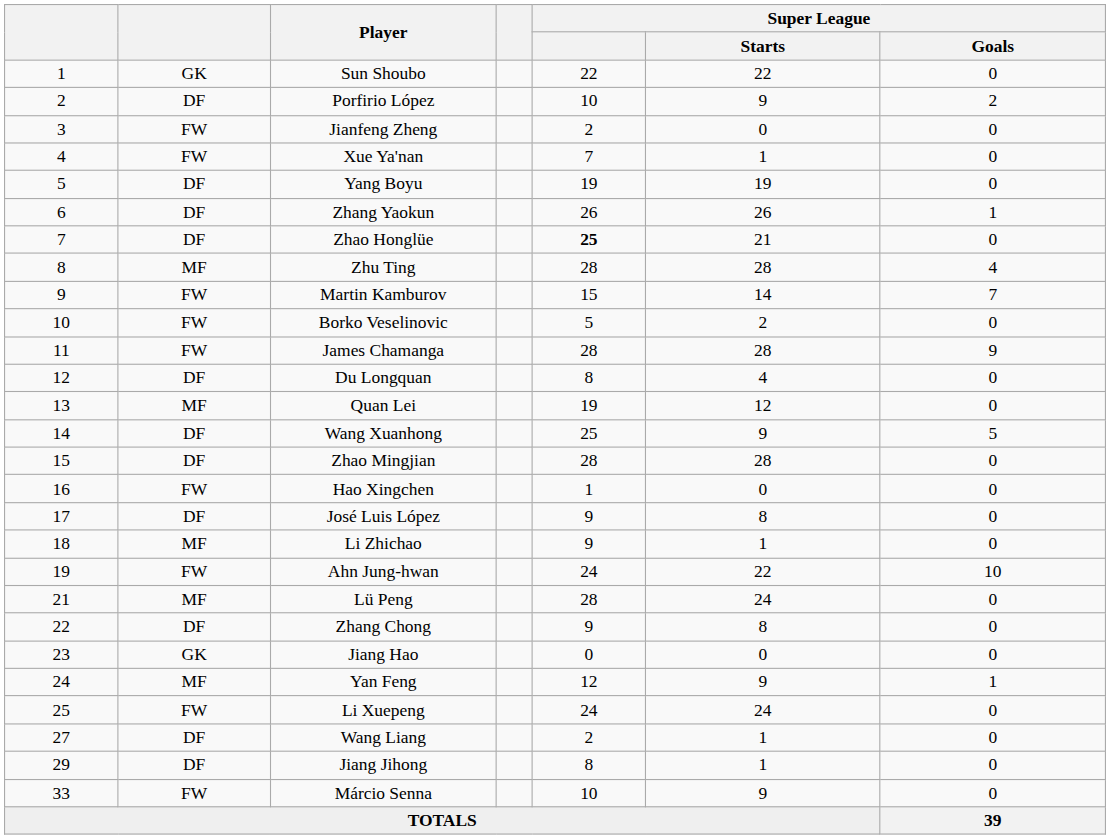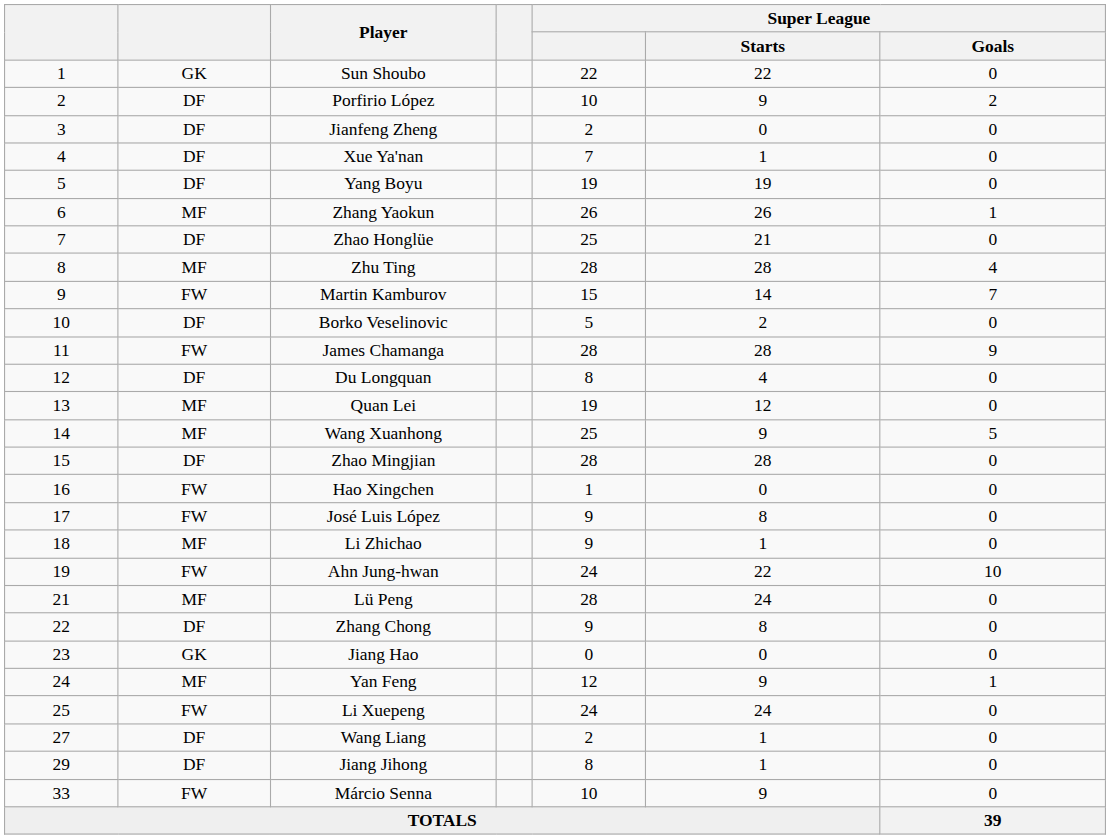 <table class="wikitable" width="80%" style="text-align:center">
 <tr>
 <th rowspan="2"></th>
 <th rowspan="2"></th>
 <th rowspan="2" width="200">Player</th>
 <th rowspan="2"></th>
 <th colspan="3" width="105">Super League</th>
 </tr>
 <tr>
 <th></th>
 <th>Starts</th>
 <th>Goals</th>
 </tr>
 <tr>
 <td>1</td>
 <td>GK</td>
 <td>Sun Shoubo</td>
 <td></td>
 <td>22</td>
 <td>22</td>
 <td>0</td>
 </tr>
 <tr>
 <td>2</td>
 <td>DF</td>
 <td>Porfirio López</td>
 <td></td>
 <td>10</td>
 <td>9</td>
 <td>2</td>
 </tr>
 <tr>
 <td>3</td>
-<td>FW</td>
+<td>DF</td>
 <td>Jianfeng Zheng</td>
 <td></td>
 <td>2</td>
 <td>0</td>
 <td>0</td>
 </tr>
 <tr>
 <td>4</td>
-<td>FW</td>
+<td>DF</td>
 <td>Xue Ya'nan</td>
 <td></td>
 <td>7</td>
 <td>1</td>
 <td>0</td>
 </tr>
 <tr>
 <td>5</td>
 <td>DF</td>
 <td>Yang Boyu</td>
 <td></td>
 <td>19</td>
 <td>19</td>
 <td>0</td>
 </tr>
 <tr>
 <td>6</td>
-<td>DF</td>
+<td>MF</td>
 <td>Zhang Yaokun</td>
 <td></td>
 <td>26</td>
 <td>26</td>
 <td>1</td>
 </tr>
 <tr>
 <td>7</td>
 <td>DF</td>
 <td>Zhao Honglüe</td>
 <td></td>
-<td><strong>25</strong></td>
+<td>25</td>
 <td>21</td>
 <td>0</td>
 </tr>
 <tr>
 <td>8</td>
 <td>MF</td>
 <td>Zhu Ting</td>
 <td></td>
 <td>28</td>
 <td>28</td>
 <td>4</td>
 </tr>
 <tr>
 <td>9</td>
 <td>FW</td>
 <td>Martin Kamburov</td>
 <td></td>
 <td>15</td>
 <td>14</td>
 <td>7</td>
 </tr>
 <tr>
 <td>10</td>
-<td>FW</td>
+<td>DF</td>
 <td>Borko Veselinovic</td>
 <td></td>
 <td>5</td>
 <td>2</td>
 <td>0</td>
 </tr>
 <tr>
 <td>11</td>
 <td>FW</td>
 <td>James Chamanga</td>
 <td></td>
 <td>28</td>
 <td>28</td>
 <td>9</td>
 </tr>
 <tr>
 <td>12</td>
 <td>DF</td>
 <td>Du Longquan</td>
 <td></td>
 <td>8</td>
 <td>4</td>
 <td>0</td>
 </tr>
 <tr>
 <td>13</td>
 <td>MF</td>
 <td>Quan Lei</td>
 <td></td>
 <td>19</td>
 <td>12</td>
 <td>0</td>
 </tr>
 <tr>
 <td>14</td>
-<td>DF</td>
+<td>MF</td>
 <td>Wang Xuanhong</td>
 <td></td>
 <td>25</td>
 <td>9</td>
 <td>5</td>
 </tr>
 <tr>
 <td>15</td>
 <td>DF</td>
 <td>Zhao Mingjian</td>
 <td></td>
 <td>28</td>
 <td>28</td>
 <td>0</td>
 </tr>
 <tr>
 <td>16</td>
 <td>FW</td>
 <td>Hao Xingchen</td>
 <td></td>
 <td>1</td>
 <td>0</td>
 <td>0</td>
 </tr>
 <tr>
 <td>17</td>
-<td>DF</td>
+<td>FW</td>
 <td>José Luis López</td>
 <td></td>
 <td>9</td>
 <td>8</td>
 <td>0</td>
 </tr>
 <tr>
 <td>18</td>
 <td>MF</td>
 <td>Li Zhichao</td>
 <td></td>
 <td>9</td>
 <td>1</td>
 <td>0</td>
 </tr>
 <tr>
 <td>19</td>
 <td>FW</td>
 <td>Ahn Jung-hwan</td>
 <td></td>
 <td>24</td>
 <td>22</td>
 <td>10</td>
 </tr>
 <tr>
 <td>21</td>
 <td>MF</td>
 <td>Lü Peng</td>
 <td></td>
 <td>28</td>
 <td>24</td>
 <td>0</td>
 </tr>
 <tr>
 <td>22</td>
 <td>DF</td>
 <td>Zhang Chong</td>
 <td></td>
 <td>9</td>
 <td>8</td>
 <td>0</td>
 </tr>
 <tr>
 <td>23</td>
 <td>GK</td>
 <td>Jiang Hao</td>
 <td></td>
 <td>0</td>
 <td>0</td>
 <td>0</td>
 </tr>
 <tr>
 <td>24</td>
 <td>MF</td>
 <td>Yan Feng</td>
 <td></td>
 <td>12</td>
 <td>9</td>
 <td>1</td>
 </tr>
 <tr>
 <td>25</td>
 <td>FW</td>
 <td>Li Xuepeng</td>
 <td></td>
 <td>24</td>
 <td>24</td>
 <td>0</td>
 </tr>
 <tr>
 <td>27</td>
 <td>DF</td>
 <td>Wang Liang</td>
 <td></td>
 <td>2</td>
 <td>1</td>
 <td>0</td>
 </tr>
 <tr>
 <td>29</td>
 <td>DF</td>
 <td>Jiang Jihong</td>
 <td></td>
 <td>8</td>
 <td>1</td>
 <td>0</td>
 </tr>
 <tr>
 <td>33</td>
 <td>FW</td>
 <td>Márcio Senna</td>
 <td></td>
 <td>10</td>
 <td>9</td>
 <td>0</td>
 </tr>
 <tr>
 <td colspan="6" style="background: #efefef; text-align: center;"><strong>TOTALS</strong></td>
 <th>39</th>
 </tr>
 </table>
